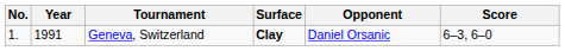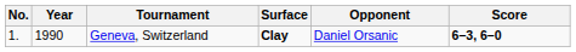 <table class="sortable wikitable" style=font-size:97%>
 <tr>
 <th width=20>No.</th>
 <th width=60>Year</th>
 <th width=200>Tournament</th>
 <th width=50>Surface</th>
 <th width=160>Opponent</th>
 <th style="width:140px" class="unsortable">Score</th>
 </tr>
 <tr>
 <td>1.</td>
-<td>1991</td>
+<td>1990</td>
 <td><a href='#'>Geneva</a>, Switzerland</td>
 <td><strong>Clay</strong></td>
 <td> <a href='#'>Daniel Orsanic</a></td>
-<td>6–3, 6–0</td>
+<td><strong>6–3, 6–0</strong></td>
 </tr>
 </table>
